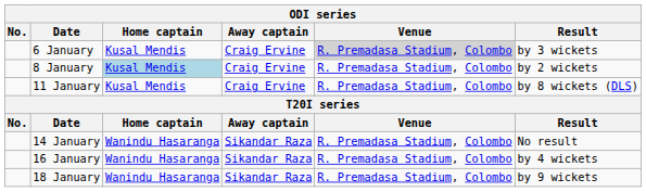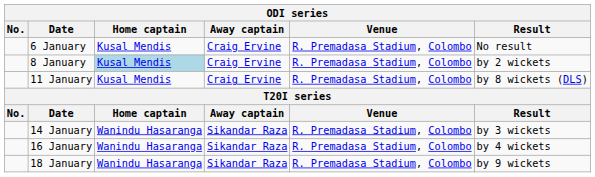 <table class="wikitable">
 <tr>
 <th colspan="9">ODI series</th>
 </tr>
 <tr>
 <th>No.</th>
 <th>Date</th>
 <th>Home captain</th>
 <th>Away captain</th>
 <th>Venue</th>
 <th>Result</th>
 </tr>
 <tr>
 <td></td>
 <td>6 January</td>
 <td><a href='#'>Kusal Mendis</a></td>
 <td><a href='#'>Craig Ervine</a></td>
-<td style="background: lightgrey;"><a href='#'>R. Premadasa Stadium</a>, <a href='#'>Colombo</a></td>
-<td> by 3 wickets</td>
+<td><a href='#'>R. Premadasa Stadium</a>, <a href='#'>Colombo</a></td>
+<td>No result</td>
 </tr>
 <tr>
 <td></td>
 <td>8 January</td>
 <td style="background: lightblue;"><a href='#'>Kusal Mendis</a></td>
 <td><a href='#'>Craig Ervine</a></td>
 <td><a href='#'>R. Premadasa Stadium</a>, <a href='#'>Colombo</a></td>
 <td> by 2 wickets</td>
 </tr>
 <tr>
 <td></td>
 <td>11 January</td>
 <td><a href='#'>Kusal Mendis</a></td>
 <td><a href='#'>Craig Ervine</a></td>
 <td><a href='#'>R. Premadasa Stadium</a>, <a href='#'>Colombo</a></td>
 <td> by 8 wickets (<a href='#'>DLS</a>)</td>
 </tr>
 <tr>
 <th colspan="9">T20I series</th>
 </tr>
 <tr>
 <th>No.</th>
 <th>Date</th>
 <th>Home captain</th>
 <th>Away captain</th>
 <th>Venue</th>
 <th>Result</th>
 </tr>
 <tr>
 <td></td>
 <td>14 January</td>
 <td><a href='#'>Wanindu Hasaranga</a></td>
 <td><a href='#'>Sikandar Raza</a></td>
 <td><a href='#'>R. Premadasa Stadium</a>, <a href='#'>Colombo</a></td>
-<td>No result</td>
+<td> by 3 wickets</td>
 </tr>
 <tr>
 <td></td>
 <td>16 January</td>
 <td><a href='#'>Wanindu Hasaranga</a></td>
 <td><a href='#'>Sikandar Raza</a></td>
 <td><a href='#'>R. Premadasa Stadium</a>, <a href='#'>Colombo</a></td>
 <td> by 4 wickets</td>
 </tr>
 <tr>
 <td></td>
 <td>18 January</td>
 <td><a href='#'>Wanindu Hasaranga</a></td>
 <td><a href='#'>Sikandar Raza</a></td>
 <td><a href='#'>R. Premadasa Stadium</a>, <a href='#'>Colombo</a></td>
 <td> by 9 wickets</td>
 </tr>
 </table>
